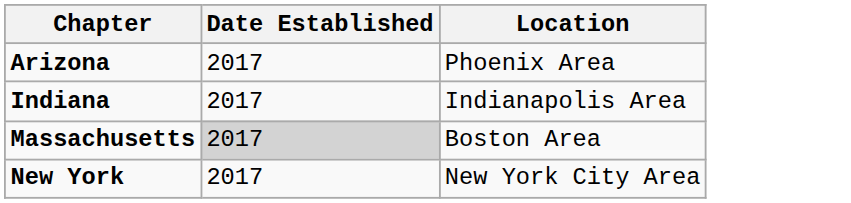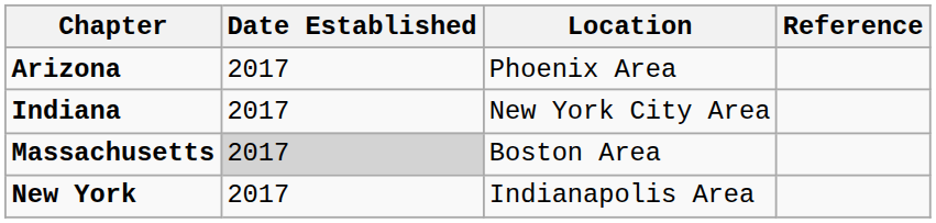 <table class="wikitable sortable">
 <tr>
 <th>Chapter</th>
 <th>Date Established</th>
 <th>Location</th>
+<th>Reference</th>
 </tr>
 <tr>
 <td><strong>Arizona</strong></td>
 <td>2017</td>
 <td>Phoenix Area</td>
+<td></td>
 </tr>
 <tr>
 <td><strong>Indiana</strong></td>
 <td>2017</td>
-<td>Indianapolis Area</td>
+<td>New York City Area</td>
+<td></td>
 </tr>
 <tr>
 <td><strong>Massachusetts</strong></td>
 <td style="background: lightgrey;">2017</td>
 <td>Boston Area</td>
+<td></td>
 </tr>
 <tr>
 <td><strong>New York</strong></td>
 <td>2017</td>
-<td>New York City Area</td>
+<td>Indianapolis Area</td>
+<td></td>
 </tr>
 </table>
